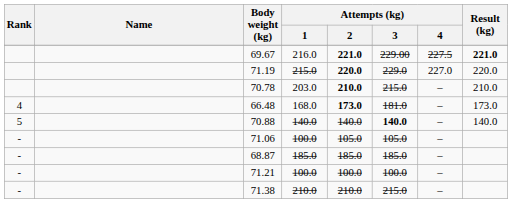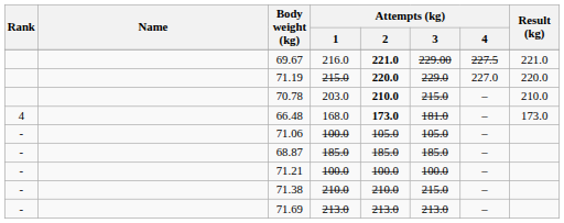 <table class="wikitable" style="text-align:center;">
 <tr>
 <th rowspan=2>Rank</th>
 <th rowspan=2 width=305>Name</th>
 <th rowspan=2 width=50>Body weight (kg)</th>
 <th colspan=4>Attempts (kg)</th>
 <th rowspan=2 width=60>Result (kg)</th>
 </tr>
 <tr>
 <th width=60>1</th>
 <th width=60>2</th>
 <th width=60>3</th>
 <th width=60>4</th>
 </tr>
 <tr>
 </tr>
 <tr>
 <td></td>
 <td align=left></td>
 <td>69.67</td>
 <td>216.0</td>
 <td><strong>221.0</strong></td>
 <td><s>229.00</s></td>
 <td><s>227.5</s></td>
-<td><strong>221.0</strong></td>
+<td>221.0</td>
 </tr>
 <tr>
 <td></td>
 <td align=left></td>
 <td>71.19</td>
 <td><s>215.0</s></td>
 <td><strong>220.0</strong></td>
 <td><s>229.0</s></td>
 <td>227.0  </td>
 <td>220.0</td>
 </tr>
 <tr>
 <td></td>
 <td align=left></td>
 <td>70.78</td>
 <td>203.0</td>
 <td><strong>210.0</strong></td>
 <td><s>215.0</s></td>
 <td>–</td>
 <td>210.0</td>
 </tr>
 <tr>
 <td>4</td>
 <td align=left></td>
 <td>66.48</td>
 <td>168.0</td>
 <td><strong>173.0</strong></td>
 <td><s>181.0</s></td>
 <td>–</td>
 <td>173.0</td>
-</tr>
-<tr>
-<td>5</td>
-<td align=left></td>
-<td>70.88</td>
-<td><s>140.0</s></td>
-<td><s>140.0</s></td>
-<td><strong>140.0</strong></td>
-<td>–</td>
-<td>140.0</td>
 </tr>
 <tr>
 <td>-</td>
 <td align=left></td>
 <td>71.06</td>
 <td><s>100.0</s></td>
 <td><s>105.0</s></td>
 <td><s>105.0</s></td>
 <td>–</td>
 <td></td>
 </tr>
 <tr>
 <td>-</td>
 <td align=left></td>
 <td>68.87</td>
 <td><s>185.0</s></td>
 <td><s>185.0</s></td>
 <td><s>185.0</s></td>
 <td>–</td>
 <td></td>
 </tr>
 <tr>
 <td>-</td>
 <td align=left></td>
 <td>71.21</td>
 <td><s>100.0</s></td>
 <td><s>100.0</s></td>
 <td><s>100.0</s></td>
 <td>–</td>
 <td></td>
 </tr>
 <tr>
 <td>-</td>
 <td align=left></td>
 <td>71.38</td>
 <td><s>210.0</s></td>
 <td><s>210.0</s></td>
 <td><s>215.0</s></td>
 <td>–</td>
 <td></td>
 </tr>
+<tr>
+<td>-</td>
+<td align=left></td>
+<td>71.69</td>
+<td><s>213.0</s></td>
+<td><s>213.0</s></td>
+<td><s>213.0</s></td>
+<td>–</td>
+<td></td>
+</tr>
 </table>
